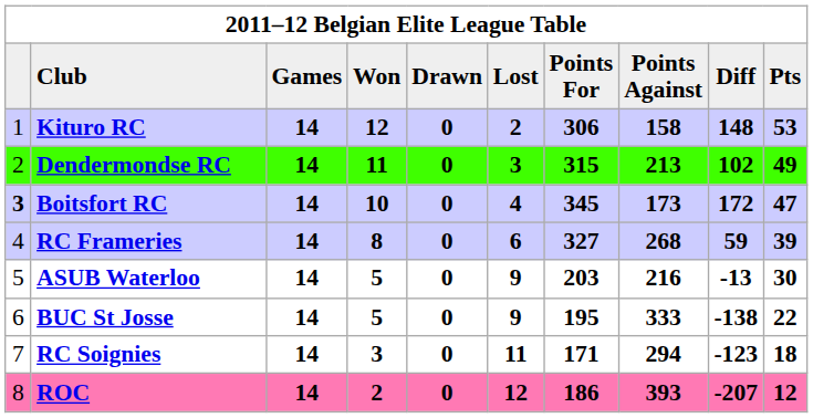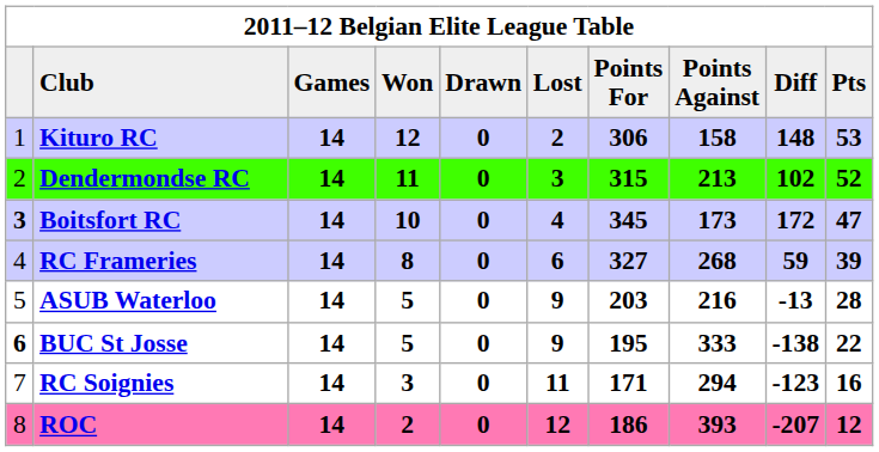 <table class="wikitable" style="float:left; margin-right:15px; text-align: center;">
 <tr>
 <td colspan="12" style="background:#fff;" cellpadding="0" cellspacing="0"><strong>2011–12 Belgian Elite League Table</strong></td>
 </tr>
 <tr>
 <th style="background:#efefef; width:10px;"></th>
 <th style="text-align:left; background:#efefef; width:150px;">Club</th>
 <th style="background:#efefef; width:20px;">Games</th>
 <th style="background:#efefef; width:20px;">Won</th>
 <th style="background:#efefef; width:20px;">Drawn</th>
 <th style="background:#efefef; width:20px;">Lost</th>
 <th style="background:#efefef; width:20px;">Points For</th>
 <th style="background:#efefef; width:20px;">Points Against</th>
 <th style="background:#efefef; width:30px;">Diff</th>
 <th style="background:#efefef; width:20px;">Pts</th>
 </tr>
 <tr style="background:#ccf; text-align:center;">
 <td>1</td>
 <td align=left><strong><a href='#'>Kituro RC</a></strong></td>
 <td><strong>14</strong></td>
 <td><strong>12</strong></td>
 <td><strong>0</strong></td>
 <td><strong>2</strong></td>
 <td><strong>306</strong></td>
 <td><strong>158</strong></td>
 <td><strong>148</strong></td>
 <td><strong>53</strong></td>
 </tr>
 <tr style="background:#3fff00; text-align:center;">
 <td>2</td>
 <td align=left><strong><a href='#'>Dendermondse RC</a></strong></td>
 <td><strong>14</strong></td>
 <td><strong>11</strong></td>
 <td><strong>0</strong></td>
 <td><strong>3</strong></td>
 <td><strong>315</strong></td>
 <td><strong>213</strong></td>
 <td><strong>102</strong></td>
-<td><strong>49</strong></td>
+<td><strong>52</strong></td>
 </tr>
 <tr style="background:#ccf; text-align:center;">
 <td><strong>3</strong></td>
 <td align=left><strong><a href='#'>Boitsfort RC</a></strong></td>
 <td><strong>14</strong></td>
 <td><strong>10</strong></td>
 <td><strong>0</strong></td>
 <td><strong>4</strong></td>
 <td><strong>345</strong></td>
 <td><strong>173</strong></td>
 <td><strong>172</strong></td>
 <td><strong>47</strong></td>
 </tr>
 <tr style="background:#ccf; text-align:center;">
 <td>4</td>
 <td align=left><strong><a href='#'>RC Frameries</a></strong></td>
 <td><strong>14</strong></td>
 <td><strong>8</strong></td>
 <td><strong>0</strong></td>
 <td><strong>6</strong></td>
 <td><strong>327</strong></td>
 <td><strong>268</strong></td>
 <td><strong>59</strong></td>
 <td><strong>39</strong></td>
 </tr>
 <tr style="background:#fff; text-align:center;">
 <td>5</td>
 <td align=left><strong><a href='#'>ASUB Waterloo</a></strong></td>
 <td><strong>14</strong></td>
 <td><strong>5</strong></td>
 <td><strong>0</strong></td>
 <td><strong>9</strong></td>
 <td><strong>203</strong></td>
 <td><strong>216</strong></td>
 <td><strong>-13</strong></td>
-<td><strong>30</strong></td>
+<td><strong>28</strong></td>
 </tr>
 <tr style="background:#fff; text-align:center;">
-<td>6</td>
+<td><strong>6</strong></td>
 <td align=left><strong><a href='#'>BUC St Josse</a></strong></td>
 <td><strong>14</strong></td>
 <td><strong>5</strong></td>
 <td><strong>0</strong></td>
 <td><strong>9</strong></td>
 <td><strong>195</strong></td>
 <td><strong>333</strong></td>
 <td><strong>-138</strong></td>
 <td><strong>22</strong></td>
 </tr>
 <tr style="background:#fff; text-align:center;">
 <td>7</td>
 <td align=left><strong><a href='#'>RC Soignies</a></strong></td>
 <td><strong>14</strong></td>
 <td><strong>3</strong></td>
 <td><strong>0</strong></td>
 <td><strong>11</strong></td>
 <td><strong>171</strong></td>
 <td><strong>294</strong></td>
 <td><strong>-123</strong></td>
-<td><strong>18</strong></td>
+<td><strong>16</strong></td>
 </tr>
 <tr style="background:#ff79B4; text-align:center;">
 <td>8</td>
 <td align=left><strong><a href='#'>ROC</a></strong></td>
 <td><strong>14</strong></td>
 <td><strong>2</strong></td>
 <td><strong>0</strong></td>
 <td><strong>12</strong></td>
 <td><strong>186</strong></td>
 <td><strong>393</strong></td>
 <td><strong>-207</strong></td>
 <td><strong>12</strong></td>
 </tr>
 </table>
